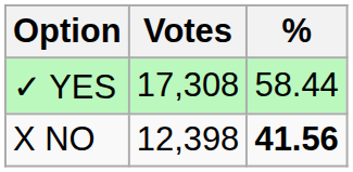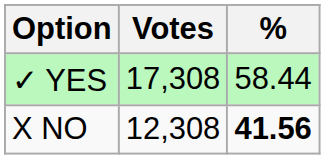 <table class="wikitable">
 <tr>
 <th>Option</th>
 <th>Votes</th>
 <th>%</th>
 </tr>
 <tr>
 <td style=background:#bbf8be>✓ YES</td>
 <td style=background:#bbf8be>17,308</td>
 <td style=background:#bbf8be>58.44</td>
 </tr>
 <tr>
 <td>X NO</td>
-<td>12,398</td>
+<td>12,308</td>
 <td><strong>41.56</strong></td>
 </tr>
 </table>
